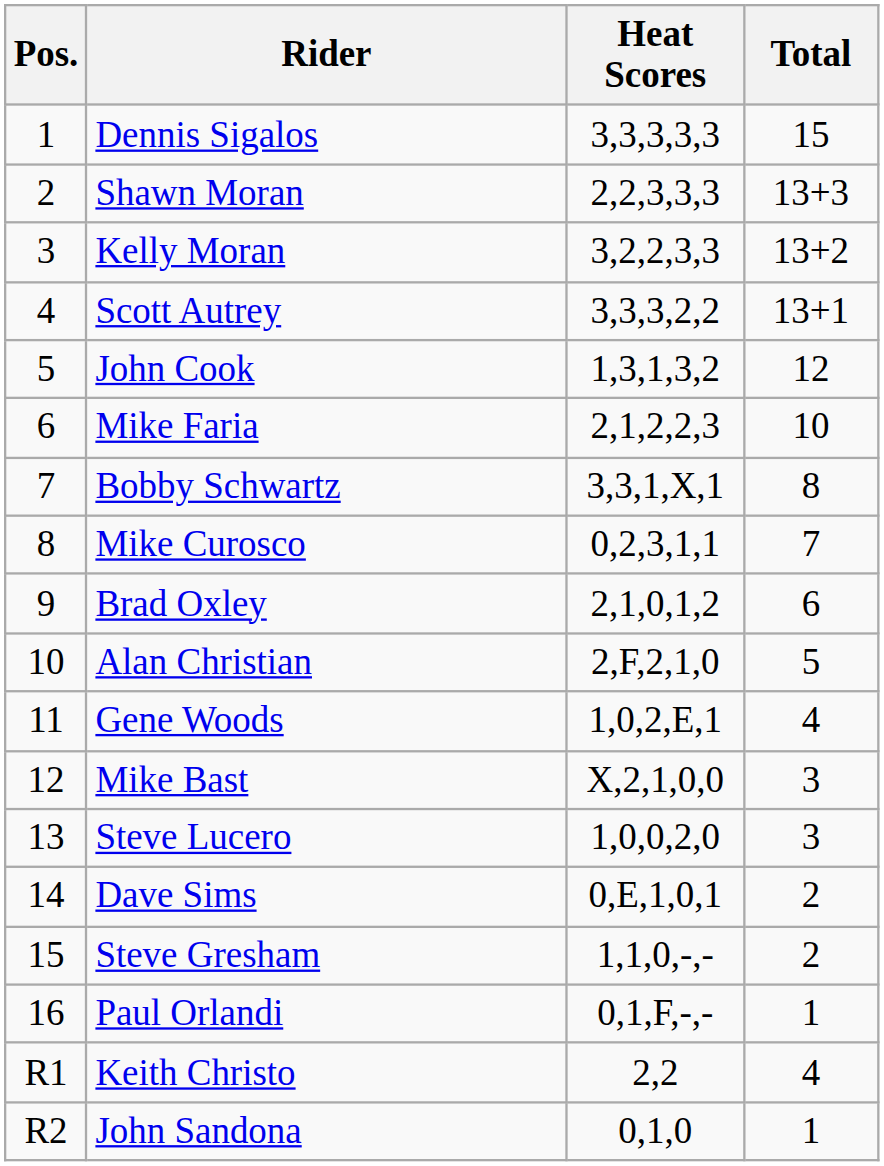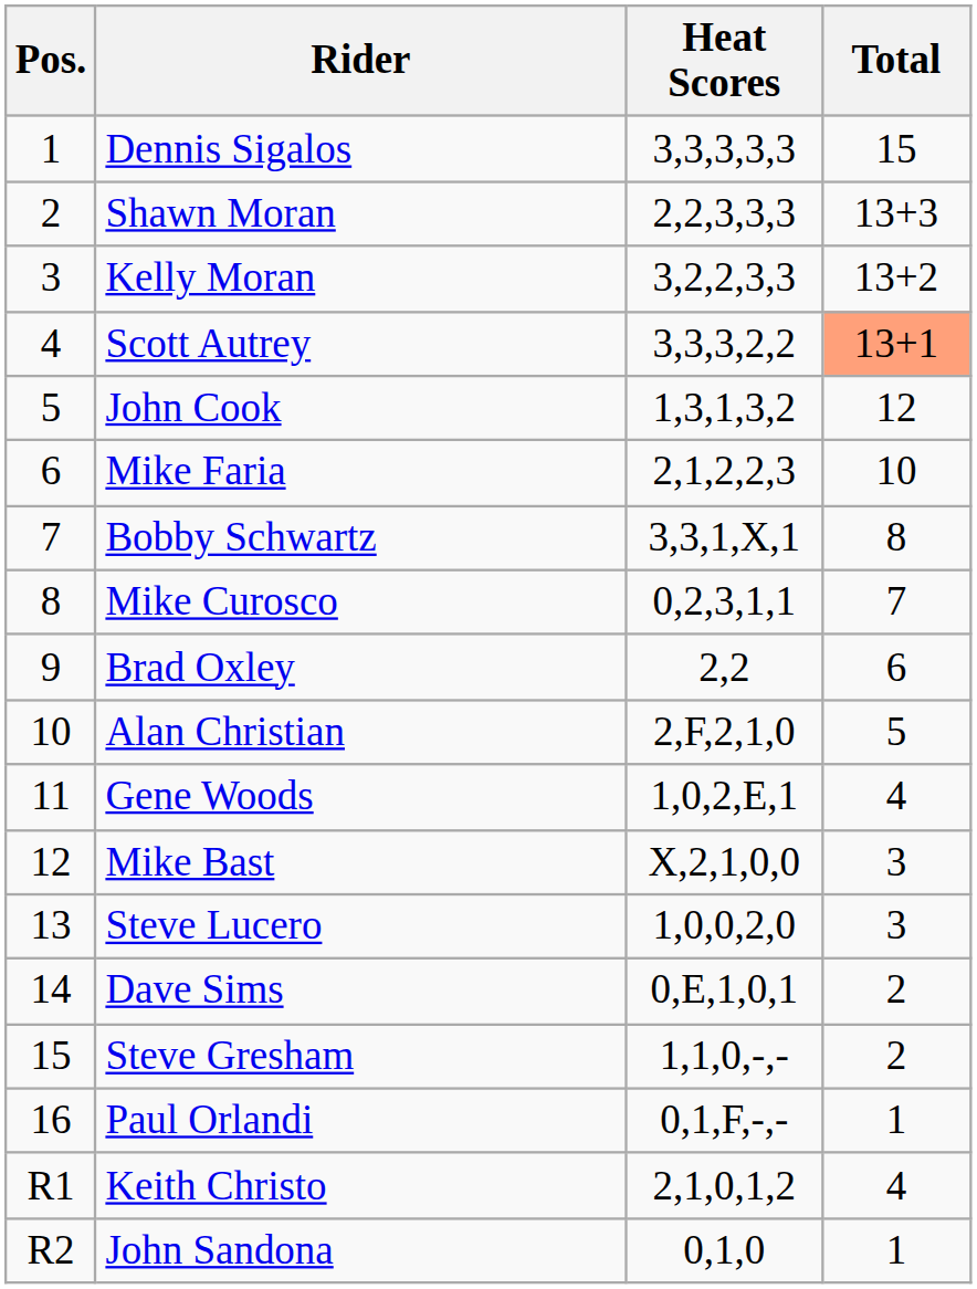 <table class=wikitable>
 <tr>
 <th width=25px>Pos.</th>
 <th width=200px>Rider</th>
 <th width=70px>Heat Scores</th>
 <th width=50px>Total</th>
 </tr>
 <tr align=center >
 <td>1</td>
 <td align=left><a href='#'>Dennis Sigalos</a></td>
 <td>3,3,3,3,3</td>
 <td>15</td>
 </tr>
 <tr align=center >
 <td>2</td>
 <td align=left><a href='#'>Shawn Moran</a></td>
 <td>2,2,3,3,3</td>
 <td>13+3</td>
 </tr>
 <tr align=center >
 <td>3</td>
 <td align=left><a href='#'>Kelly Moran</a></td>
 <td>3,2,2,3,3</td>
 <td>13+2</td>
 </tr>
 <tr align=center >
 <td>4</td>
 <td align=left><a href='#'>Scott Autrey</a></td>
 <td>3,3,3,2,2</td>
-<td>13+1</td>
+<td style="background: lightsalmon;">13+1</td>
 </tr>
 <tr align=center>
 <td>5</td>
 <td align=left><a href='#'>John Cook</a></td>
 <td>1,3,1,3,2</td>
 <td>12</td>
 </tr>
 <tr align=center>
 <td>6</td>
 <td align=left><a href='#'>Mike Faria</a></td>
 <td>2,1,2,2,3</td>
 <td>10</td>
 </tr>
 <tr align=center>
 <td>7</td>
 <td align=left><a href='#'>Bobby Schwartz</a></td>
 <td>3,3,1,X,1</td>
 <td>8</td>
 </tr>
 <tr align=center>
 <td>8</td>
 <td align=left><a href='#'>Mike Curosco</a></td>
 <td>0,2,3,1,1</td>
 <td>7</td>
 </tr>
 <tr align=center>
 <td>9</td>
 <td align=left><a href='#'>Brad Oxley</a></td>
-<td>2,1,0,1,2</td>
+<td>2,2</td>
 <td>6</td>
 </tr>
 <tr align=center>
 <td>10</td>
 <td align=left><a href='#'>Alan Christian</a></td>
 <td>2,F,2,1,0</td>
 <td>5</td>
 </tr>
 <tr align=center>
 <td>11</td>
 <td align=left><a href='#'>Gene Woods</a></td>
 <td>1,0,2,E,1</td>
 <td>4</td>
 </tr>
 <tr align=center>
 <td>12</td>
 <td align=left><a href='#'>Mike Bast</a></td>
 <td>X,2,1,0,0</td>
 <td>3</td>
 </tr>
 <tr align=center>
 <td>13</td>
 <td align=left><a href='#'>Steve Lucero</a></td>
 <td>1,0,0,2,0</td>
 <td>3</td>
 </tr>
 <tr align=center>
 <td>14</td>
 <td align=left><a href='#'>Dave Sims</a></td>
 <td>0,E,1,0,1</td>
 <td>2</td>
 </tr>
 <tr align=center>
 <td>15</td>
 <td align=left><a href='#'>Steve Gresham</a></td>
 <td>1,1,0,-,-</td>
 <td>2</td>
 </tr>
 <tr align=center>
 <td>16</td>
 <td align=left><a href='#'>Paul Orlandi</a></td>
 <td>0,1,F,-,-</td>
 <td>1</td>
 </tr>
 <tr align=center>
 <td>R1</td>
 <td align=left><a href='#'>Keith Christo</a></td>
-<td>2,2</td>
+<td>2,1,0,1,2</td>
 <td>4</td>
 </tr>
 <tr align=center>
 <td>R2</td>
 <td align=left><a href='#'>John Sandona</a></td>
 <td>0,1,0</td>
 <td>1</td>
 </tr>
 </table>
